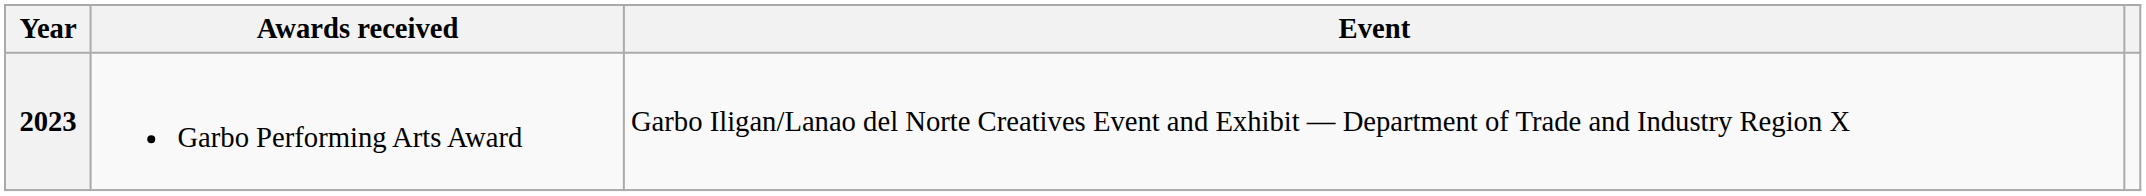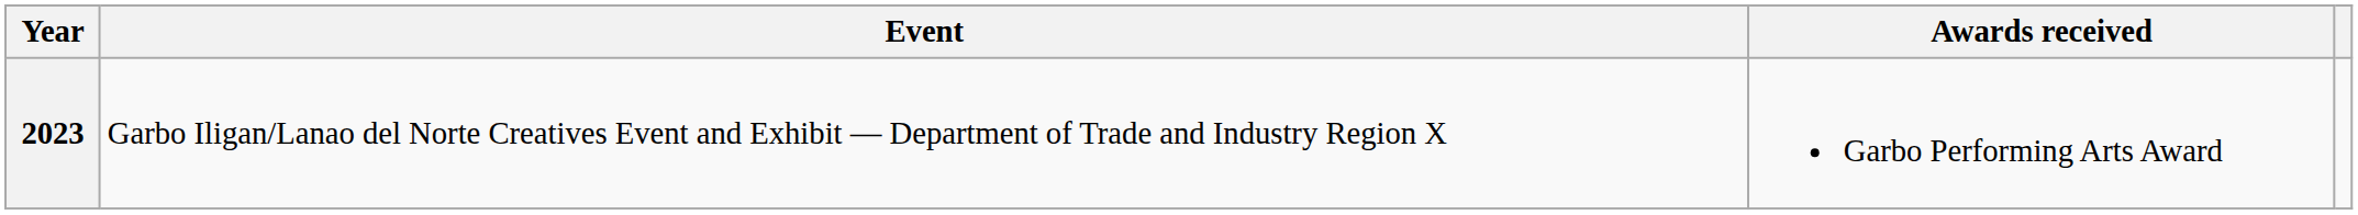 <table class="wikitable sortable plainrowheaders" width=85% style="font-size:90%;">
 <tr>
 <th scope="col">Year</th>
+<th scope="col">Event</th>
 <th scope="col">Awards received</th>
-<th scope="col">Event</th>
 <th scope="col" class="unsortable"></th>
 </tr>
 <tr>
 <th>2023</th>
+<td>Garbo Iligan/Lanao del Norte Creatives Event and Exhibit — Department of Trade and Industry Region X</td>
 <td><br><ul><li>Garbo Performing Arts Award</li></ul></td>
-<td>Garbo Iligan/Lanao del Norte Creatives Event and Exhibit — Department of Trade and Industry Region X</td>
 <td align="center"></td>
 </tr>
 </table>
